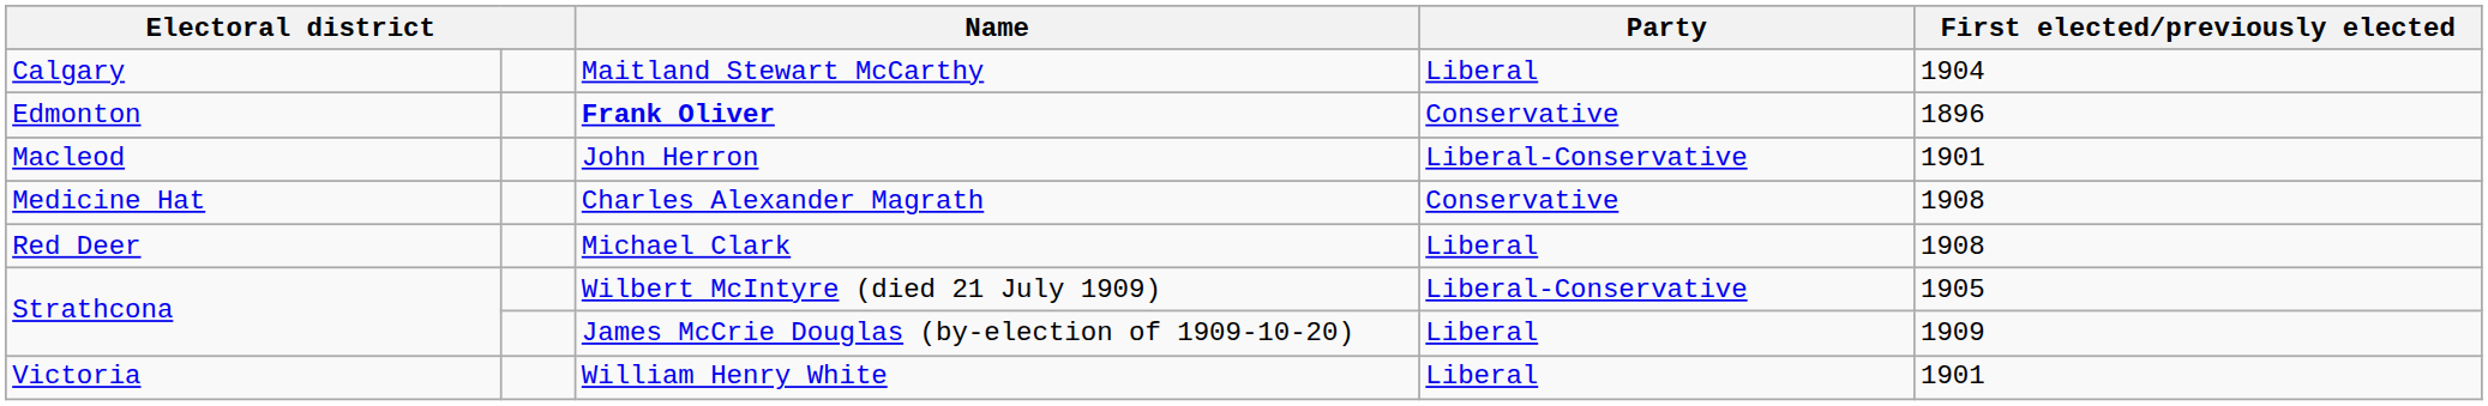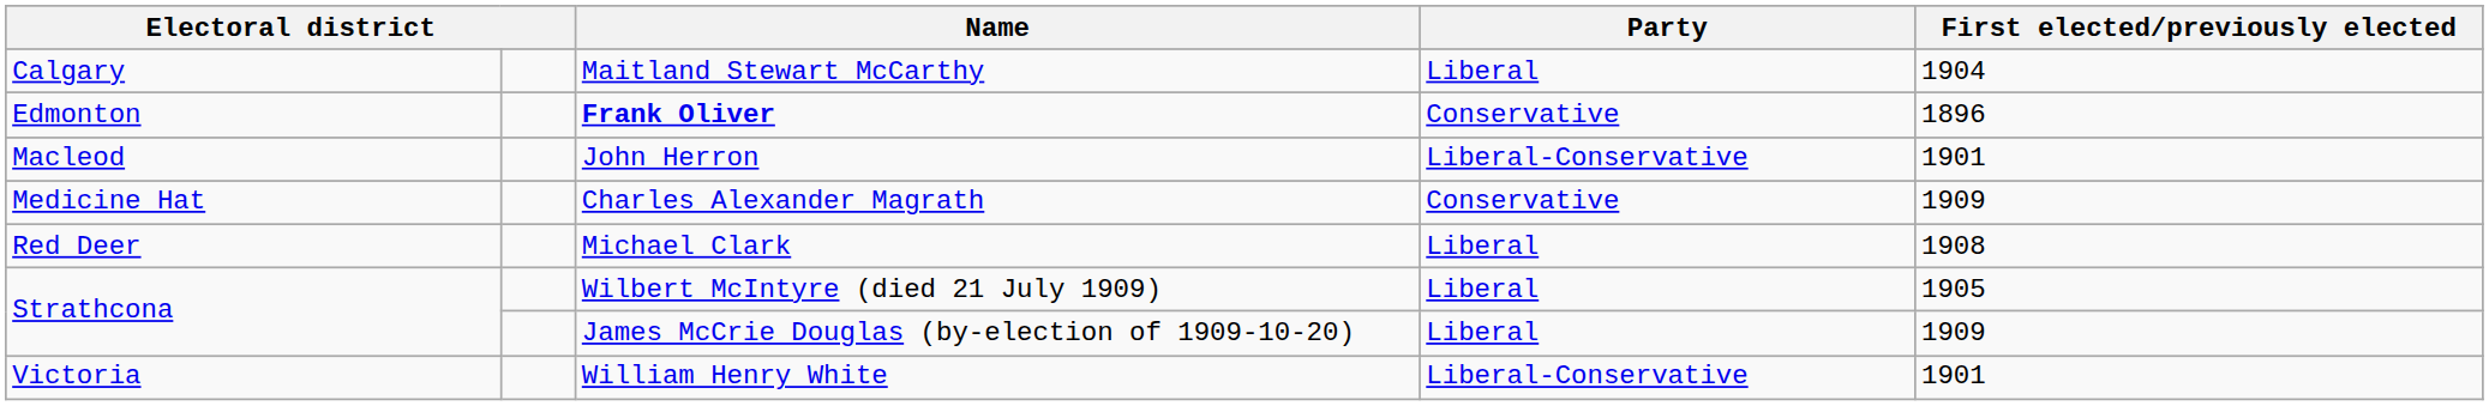 <table class="wikitable" width=95%>
 <tr>
 <th colspan=2 width=23%>Electoral district</th>
 <th>Name</th>
 <th width=20%>Party</th>
 <th>First elected/previously elected</th>
 </tr>
 <tr>
 <td width=20%><a href='#'>Calgary</a></td>
 <td></td>
 <td><a href='#'>Maitland Stewart McCarthy</a></td>
 <td><a href='#'>Liberal</a></td>
 <td>1904</td>
 </tr>
 <tr>
 <td><a href='#'>Edmonton</a></td>
 <td></td>
 <td><strong><a href='#'>Frank Oliver</a></strong></td>
 <td><a href='#'>Conservative</a></td>
 <td>1896</td>
 </tr>
 <tr>
 <td><a href='#'>Macleod</a></td>
 <td></td>
 <td><a href='#'>John Herron</a></td>
 <td><a href='#'>Liberal-Conservative</a></td>
 <td>1901</td>
 </tr>
 <tr>
 <td><a href='#'>Medicine Hat</a></td>
 <td></td>
 <td><a href='#'>Charles Alexander Magrath</a></td>
 <td><a href='#'>Conservative</a></td>
-<td>1908</td>
+<td>1909</td>
 </tr>
 <tr>
 <td><a href='#'>Red Deer</a></td>
 <td></td>
 <td><a href='#'>Michael Clark</a></td>
 <td><a href='#'>Liberal</a></td>
 <td>1908</td>
 </tr>
 <tr>
 <td rowspan=2><a href='#'>Strathcona</a></td>
 <td></td>
 <td><a href='#'>Wilbert McIntyre</a> (died 21 July 1909)</td>
-<td><a href='#'>Liberal-Conservative</a></td>
+<td><a href='#'>Liberal</a></td>
 <td>1905</td>
 </tr>
 <tr>
 <td></td>
 <td><a href='#'>James McCrie Douglas</a> (by-election of 1909-10-20)</td>
 <td><a href='#'>Liberal</a></td>
 <td>1909</td>
 </tr>
 <tr>
 <td><a href='#'>Victoria</a></td>
 <td></td>
 <td><a href='#'>William Henry White</a></td>
-<td><a href='#'>Liberal</a></td>
+<td><a href='#'>Liberal-Conservative</a></td>
 <td>1901</td>
 </tr>
 </table>
